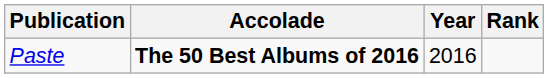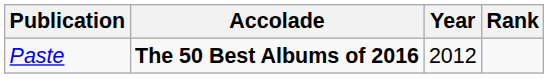 <table class="sortable wikitable">
 <tr>
 <th>Publication</th>
 <th>Accolade</th>
 <th>Year</th>
 <th>Rank</th>
 </tr>
 <tr>
 <td><em><a href='#'>Paste</a></em></td>
 <td><strong>The 50 Best Albums of 2016</strong></td>
-<td>2016</td>
+<td>2012</td>
 <td></td>
 </tr>
 </table>
